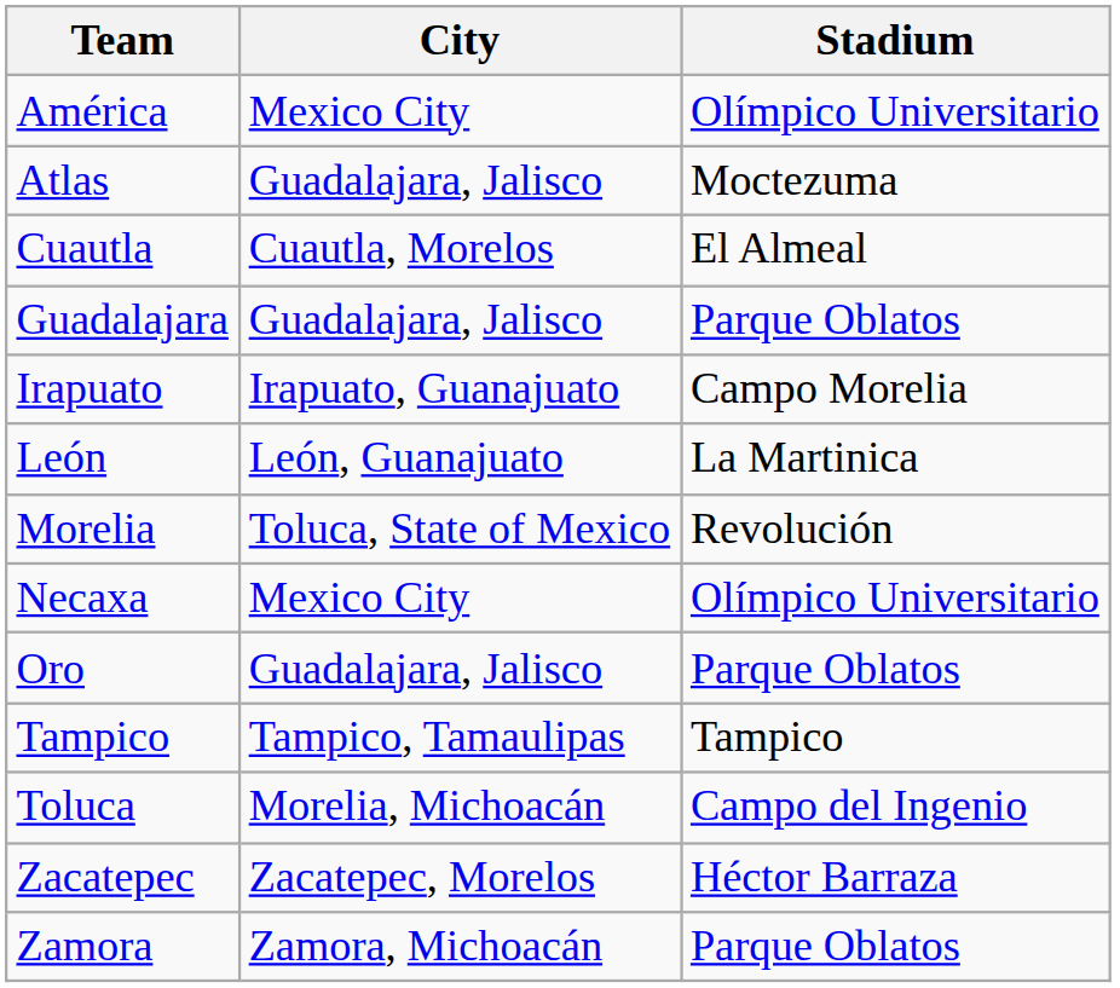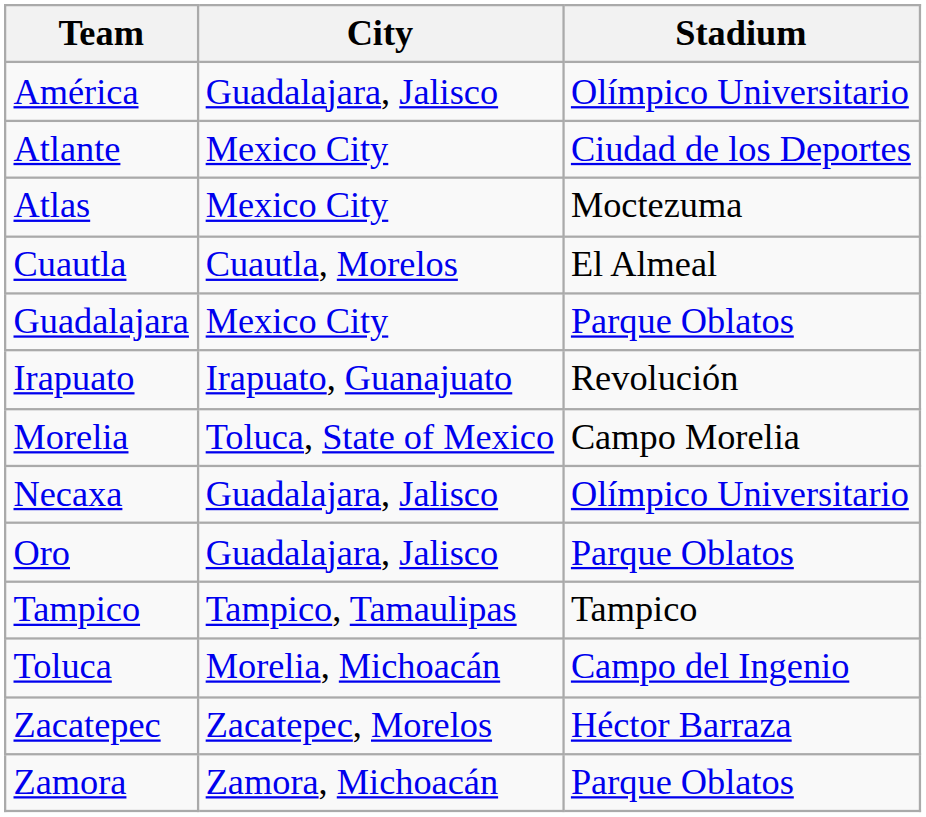 <table class="wikitable" class="toccolours sortable">
 <tr>
 <th>Team</th>
 <th>City</th>
 <th>Stadium</th>
 </tr>
 <tr>
 <td><a href='#'>América</a></td>
-<td><a href='#'>Mexico City</a></td>
+<td><a href='#'>Guadalajara</a>, <a href='#'>Jalisco</a></td>
 <td><a href='#'>Olímpico Universitario</a></td>
 </tr>
 <tr>
+<td><a href='#'>Atlante</a></td>
+<td><a href='#'>Mexico City</a></td>
+<td><a href='#'>Ciudad de los Deportes</a></td>
+</tr>
+<tr>
 <td><a href='#'>Atlas</a></td>
-<td><a href='#'>Guadalajara</a>, <a href='#'>Jalisco</a></td>
+<td><a href='#'>Mexico City</a></td>
 <td>Moctezuma</td>
 </tr>
 <tr>
 <td><a href='#'>Cuautla</a></td>
 <td><a href='#'>Cuautla</a>, <a href='#'>Morelos</a></td>
 <td>El Almeal</td>
 </tr>
 <tr>
 <td><a href='#'>Guadalajara</a></td>
-<td><a href='#'>Guadalajara</a>, <a href='#'>Jalisco</a></td>
+<td><a href='#'>Mexico City</a></td>
 <td><a href='#'>Parque Oblatos</a></td>
 </tr>
 <tr>
 <td><a href='#'>Irapuato</a></td>
 <td><a href='#'>Irapuato</a>, <a href='#'>Guanajuato</a></td>
-<td>Campo Morelia</td>
-</tr>
-<tr>
-<td><a href='#'>León</a></td>
-<td><a href='#'>León</a>, <a href='#'>Guanajuato</a></td>
-<td>La Martinica</td>
+<td>Revolución</td>
 </tr>
 <tr>
 <td><a href='#'>Morelia</a></td>
 <td><a href='#'>Toluca</a>, <a href='#'>State of Mexico</a></td>
-<td>Revolución</td>
+<td>Campo Morelia</td>
 </tr>
 <tr>
 <td><a href='#'>Necaxa</a></td>
-<td><a href='#'>Mexico City</a></td>
+<td><a href='#'>Guadalajara</a>, <a href='#'>Jalisco</a></td>
 <td><a href='#'>Olímpico Universitario</a></td>
 </tr>
 <tr>
 <td><a href='#'>Oro</a></td>
 <td><a href='#'>Guadalajara</a>, <a href='#'>Jalisco</a></td>
 <td><a href='#'>Parque Oblatos</a></td>
 </tr>
 <tr>
 <td><a href='#'>Tampico</a></td>
 <td><a href='#'>Tampico</a>, <a href='#'>Tamaulipas</a></td>
 <td>Tampico</td>
 </tr>
 <tr>
 <td><a href='#'>Toluca</a></td>
 <td><a href='#'>Morelia</a>, <a href='#'>Michoacán</a></td>
 <td><a href='#'>Campo del Ingenio</a></td>
 </tr>
 <tr>
 <td><a href='#'>Zacatepec</a></td>
 <td><a href='#'>Zacatepec</a>, <a href='#'>Morelos</a></td>
 <td><a href='#'>Héctor Barraza</a></td>
 </tr>
 <tr>
 <td><a href='#'>Zamora</a></td>
 <td><a href='#'>Zamora</a>, <a href='#'>Michoacán</a></td>
 <td><a href='#'>Parque Oblatos</a></td>
 </tr>
 </table>
